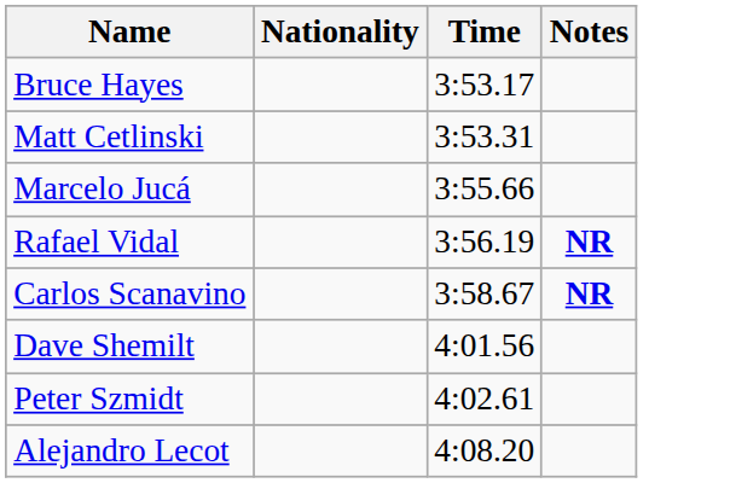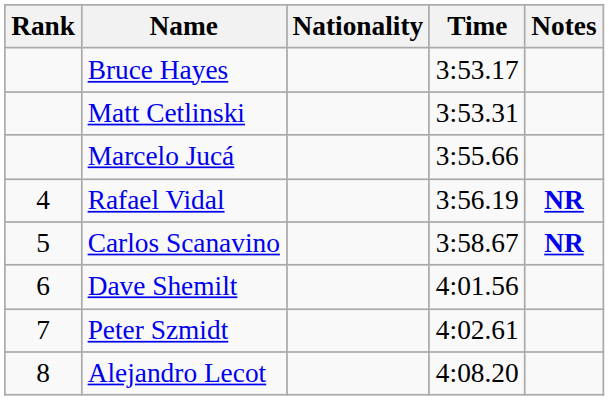 <table class="wikitable sortable" style="text-align:center">
 <tr>
+<th>Rank</th>
 <th>Name</th>
 <th>Nationality</th>
 <th>Time</th>
 <th>Notes</th>
 </tr>
 <tr>
+<td></td>
 <td align=left><a href='#'>Bruce Hayes</a></td>
 <td align=left></td>
 <td>3:53.17</td>
 <td></td>
 </tr>
 <tr>
+<td></td>
 <td align=left><a href='#'>Matt Cetlinski</a></td>
 <td align=left></td>
 <td>3:53.31</td>
 <td></td>
 </tr>
 <tr>
+<td></td>
 <td align=left><a href='#'>Marcelo Jucá</a></td>
 <td align=left></td>
 <td>3:55.66</td>
 <td></td>
 </tr>
 <tr>
+<td>4</td>
 <td align=left><a href='#'>Rafael Vidal</a></td>
 <td align=left></td>
 <td>3:56.19</td>
 <td><strong><a href='#'>NR</a></strong></td>
 </tr>
 <tr>
+<td>5</td>
 <td align=left><a href='#'>Carlos Scanavino</a></td>
 <td align=left></td>
 <td>3:58.67</td>
 <td><strong><a href='#'>NR</a></strong></td>
 </tr>
 <tr>
+<td>6</td>
 <td align=left><a href='#'>Dave Shemilt</a></td>
 <td align=left></td>
 <td>4:01.56</td>
 <td></td>
 </tr>
 <tr>
+<td>7</td>
 <td align=left><a href='#'>Peter Szmidt</a></td>
 <td align=left></td>
 <td>4:02.61</td>
 <td></td>
 </tr>
 <tr>
+<td>8</td>
 <td align=left><a href='#'>Alejandro Lecot</a></td>
 <td align=left></td>
 <td>4:08.20</td>
 <td></td>
 </tr>
 </table>
